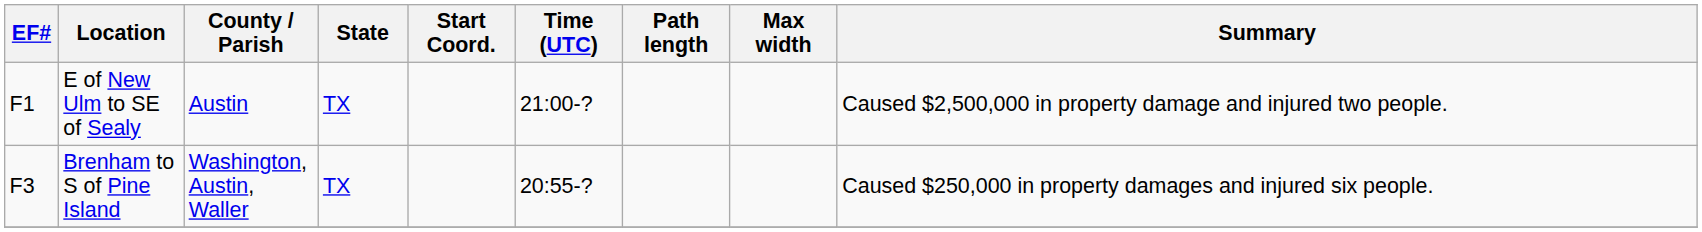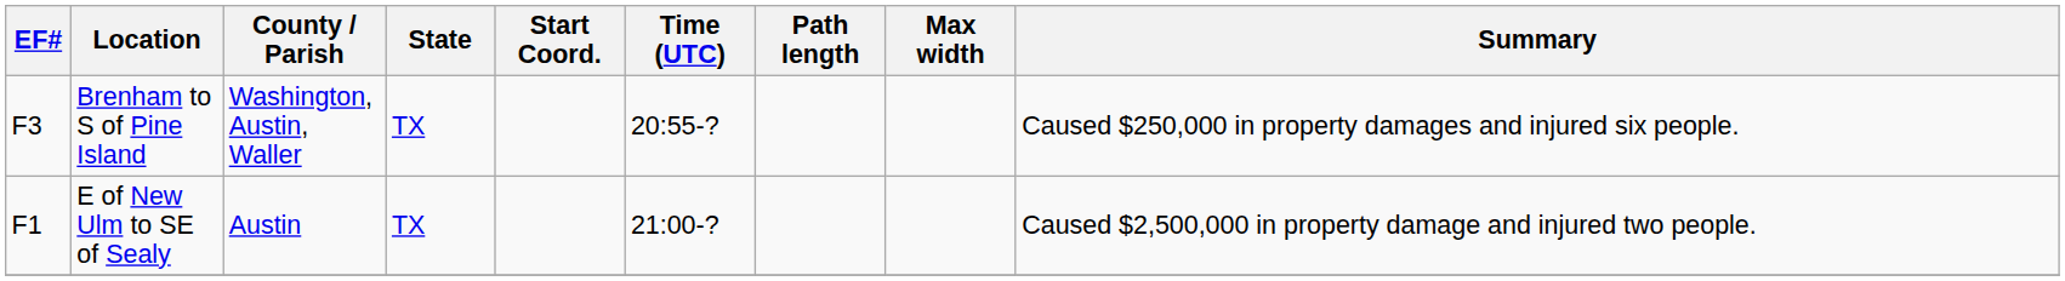 <table class="wikitable sortable" style="width:100%;">
 <tr>
 <th scope="col"  style="width:3%; text-align:center;"><a href='#'>EF#</a></th>
 <th scope="col"  style="width:7%; text-align:center;" class="unsortable">Location</th>
 <th scope="col"  style="width:6%; text-align:center;" class="unsortable">County / Parish</th>
 <th scope="col"  style="width:5%; text-align:center;">State</th>
 <th scope="col"  style="width:6%; text-align:center;">Start Coord.</th>
 <th scope="col"  style="width:6%; text-align:center;">Time (<a href='#'>UTC</a>)</th>
 <th scope="col"  style="width:6%; text-align:center;">Path length</th>
 <th scope="col"  style="width:6%; text-align:center;">Max width</th>
 <th scope="col" class="unsortable" style="width:48%; text-align:center;">Summary</th>
 </tr>
 <tr>
+<td bgcolor=>F3</td>
+<td><a href='#'>Brenham</a> to S of <a href='#'>Pine Island</a></td>
+<td><a href='#'>Washington</a>, <a href='#'>Austin</a>, <a href='#'>Waller</a></td>
+<td><a href='#'>TX</a></td>
+<td></td>
+<td>20:55-?</td>
+<td></td>
+<td></td>
+<td>Caused $250,000 in property damages and injured six people.</td>
+</tr>
+<tr>
 <td bgcolor=>F1</td>
 <td>E of <a href='#'>New Ulm</a> to SE of <a href='#'>Sealy</a></td>
 <td><a href='#'>Austin</a></td>
 <td><a href='#'>TX</a></td>
 <td></td>
 <td>21:00-?</td>
 <td></td>
 <td></td>
 <td>Caused $2,500,000 in property damage and injured two people.</td>
 </tr>
 <tr>
-<td bgcolor=>F3</td>
-<td><a href='#'>Brenham</a> to S of <a href='#'>Pine Island</a></td>
-<td><a href='#'>Washington</a>, <a href='#'>Austin</a>, <a href='#'>Waller</a></td>
-<td><a href='#'>TX</a></td>
-<td></td>
-<td>20:55-?</td>
-<td></td>
-<td></td>
-<td>Caused $250,000 in property damages and injured six people.</td>
-</tr>
-<tr>
 </tr>
 </table>
